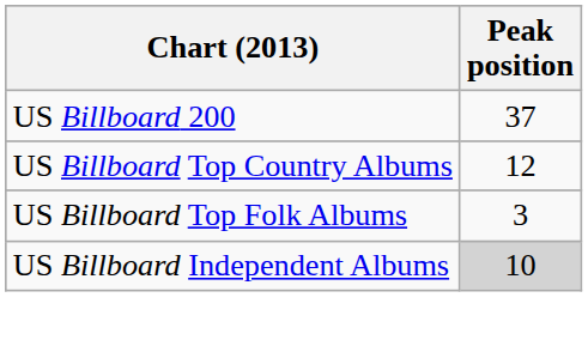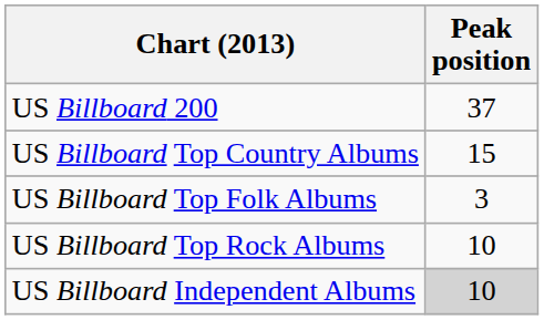 <table class="wikitable sortable">
 <tr>
 <th>Chart (2013)</th>
 <th>Peak<br>position</th>
 </tr>
 <tr>
 <td>US <a href='#'><em>Billboard</em> 200</a></td>
 <td align="center">37</td>
 </tr>
 <tr>
 <td>US <em><a href='#'>Billboard</a></em> <a href='#'>Top Country Albums</a></td>
-<td align="center">12</td>
+<td align="center">15</td>
 </tr>
 <tr>
 <td>US <em>Billboard</em> <a href='#'>Top Folk Albums</a></td>
 <td align="center">3</td>
 </tr>
 <tr>
+<td>US <em>Billboard</em> <a href='#'>Top Rock Albums</a></td>
+<td align="center">10</td>
+</tr>
+<tr>
 <td>US <em>Billboard</em> <a href='#'>Independent Albums</a></td>
 <td align="center" style="background: lightgrey;">10</td>
 </tr>
 </table>
